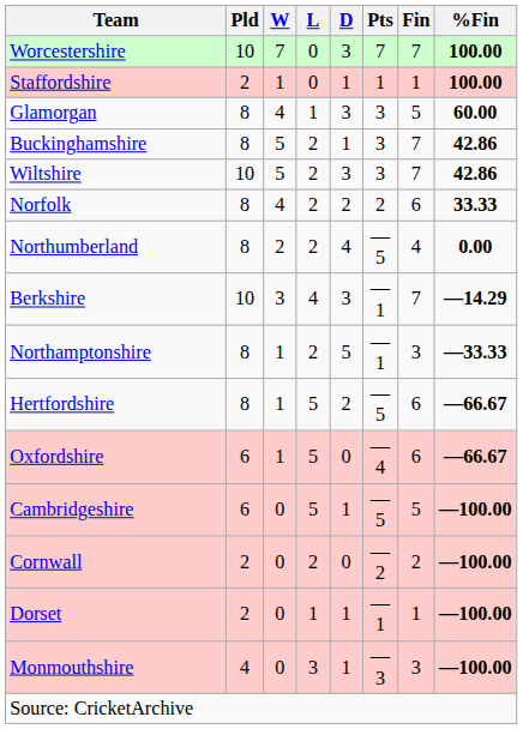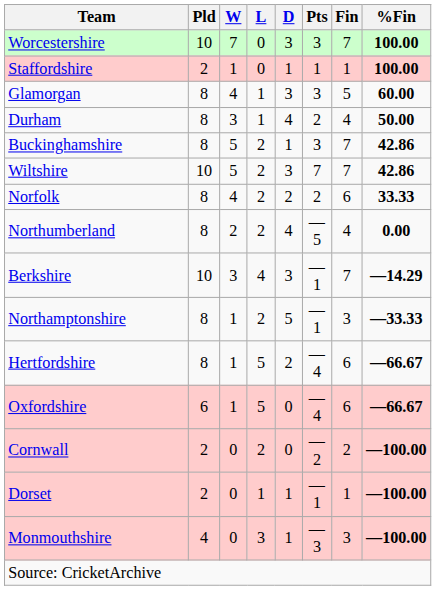 <table class="wikitable" style="text-align:center;">
 <tr>
 <th width=175>Team</th>
 <th width=20 abbr="Played">Pld</th>
 <th width=20 abbr="Won"><a href='#'>W</a></th>
 <th width=20 abbr="Lost"><a href='#'>L</a></th>
 <th width=20 abbr="Draw"><a href='#'>D</a></th>
 <th width=20 abbr="Points">Pts</th>
 <th width=20 abbr="Finished matches">Fin</th>
 <th abbr="Percentage of finished matches">%Fin</th>
 </tr>
 <tr style="background:#cfc;">
 <td style="text-align:left;"><a href='#'>Worcestershire</a></td>
 <td>10</td>
 <td>7</td>
 <td>0</td>
 <td>3</td>
-<td>7</td>
+<td>3</td>
 <td>7</td>
 <td><strong>100.00</strong></td>
 </tr>
 <tr style="background:#fcc;">
 <td style="text-align:left;"><a href='#'>Staffordshire</a> </td>
 <td>2</td>
 <td>1</td>
 <td>0</td>
 <td>1</td>
 <td>1</td>
 <td>1</td>
 <td><strong>100.00</strong></td>
 </tr>
 <tr style="background:#f9f9f9;">
 <td style="text-align:left;"><a href='#'>Glamorgan</a></td>
 <td>8</td>
 <td>4</td>
 <td>1</td>
 <td>3</td>
 <td>3</td>
 <td>5</td>
 <td><strong>60.00</strong></td>
 </tr>
 <tr style="background:#f9f9f9;">
+<td style="text-align:left;"><a href='#'>Durham</a></td>
+<td>8</td>
+<td>3</td>
+<td>1</td>
+<td>4</td>
+<td>2</td>
+<td>4</td>
+<td><strong>50.00</strong></td>
+</tr>
+<tr style="background:#f9f9f9;">
 <td style="text-align:left;"><a href='#'>Buckinghamshire</a></td>
 <td>8</td>
 <td>5</td>
 <td>2</td>
 <td>1</td>
 <td>3</td>
 <td>7</td>
 <td><strong>42.86</strong></td>
 </tr>
 <tr style="background:#f9f9f9;">
 <td style="text-align:left;"><a href='#'>Wiltshire</a></td>
 <td>10</td>
 <td>5</td>
 <td>2</td>
 <td>3</td>
-<td>3</td>
+<td>7</td>
 <td>7</td>
 <td><strong>42.86</strong></td>
 </tr>
 <tr style="background:#f9f9f9;">
 <td style="text-align:left;"><a href='#'>Norfolk</a></td>
 <td>8</td>
 <td>4</td>
 <td>2</td>
 <td>2</td>
 <td>2</td>
 <td>6</td>
 <td><strong>33.33</strong></td>
 </tr>
 <tr style="background:#f9f9f9;">
 <td style="text-align:left;"><a href='#'>Northumberland</a></td>
 <td>8</td>
 <td>2</td>
 <td>2</td>
 <td>4</td>
 <td>—5</td>
 <td>4</td>
 <td><strong>0.00</strong></td>
 </tr>
 <tr style="background:#f9f9f9;">
 <td style="text-align:left;"><a href='#'>Berkshire</a></td>
 <td>10</td>
 <td>3</td>
 <td>4</td>
 <td>3</td>
 <td>—1</td>
 <td>7</td>
 <td><strong>—14.29</strong></td>
 </tr>
 <tr style="background:#f9f9f9;">
 <td style="text-align:left;"><a href='#'>Northamptonshire</a></td>
 <td>8</td>
 <td>1</td>
 <td>2</td>
 <td>5</td>
 <td>—1</td>
 <td>3</td>
 <td><strong>—33.33</strong></td>
 </tr>
 <tr style="background:#f9f9f9;">
 <td style="text-align:left;"><a href='#'>Hertfordshire</a></td>
 <td>8</td>
 <td>1</td>
 <td>5</td>
 <td>2</td>
-<td>—5</td>
+<td>—4</td>
 <td>6</td>
 <td><strong>—66.67</strong></td>
 </tr>
 <tr style="background:#fcc;">
 <td style="text-align:left;"><a href='#'>Oxfordshire</a> </td>
 <td>6</td>
 <td>1</td>
 <td>5</td>
 <td>0</td>
 <td>—4</td>
 <td>6</td>
 <td><strong>—66.67</strong></td>
-</tr>
-<tr style="background:#fcc;">
-<td style="text-align:left;"><a href='#'>Cambridgeshire</a> </td>
-<td>6</td>
-<td>0</td>
-<td>5</td>
-<td>1</td>
-<td>—5</td>
-<td>5</td>
-<td><strong>—100.00</strong></td>
 </tr>
 <tr style="background:#fcc;">
 <td style="text-align:left;"><a href='#'>Cornwall</a> </td>
 <td>2</td>
 <td>0</td>
 <td>2</td>
 <td>0</td>
 <td>—2</td>
 <td>2</td>
 <td><strong>—100.00</strong></td>
 </tr>
 <tr style="background:#fcc;">
 <td style="text-align:left;"><a href='#'>Dorset</a> </td>
 <td>2</td>
 <td>0</td>
 <td>1</td>
 <td>1</td>
 <td>—1</td>
 <td>1</td>
 <td><strong>—100.00</strong></td>
 </tr>
 <tr style="background:#fcc;">
 <td style="text-align:left;"><a href='#'>Monmouthshire</a> </td>
 <td>4</td>
 <td>0</td>
 <td>3</td>
 <td>1</td>
 <td>—3</td>
 <td>3</td>
 <td><strong>—100.00</strong></td>
 </tr>
 <tr>
 <td colspan=8 align="left">Source: CricketArchive</td>
 </tr>
 </table>
